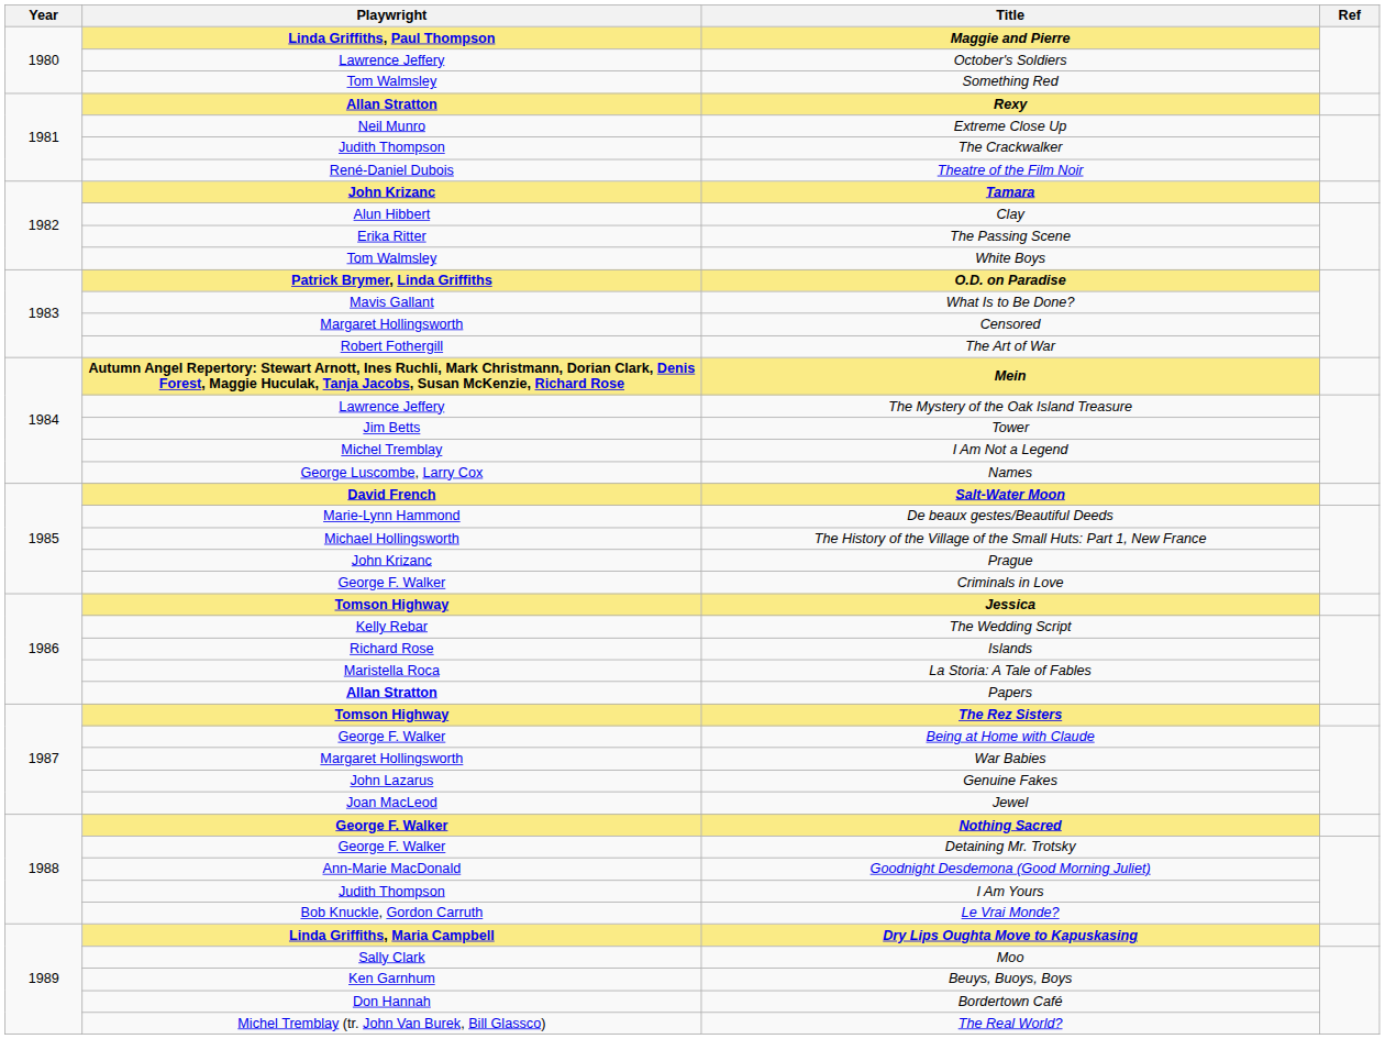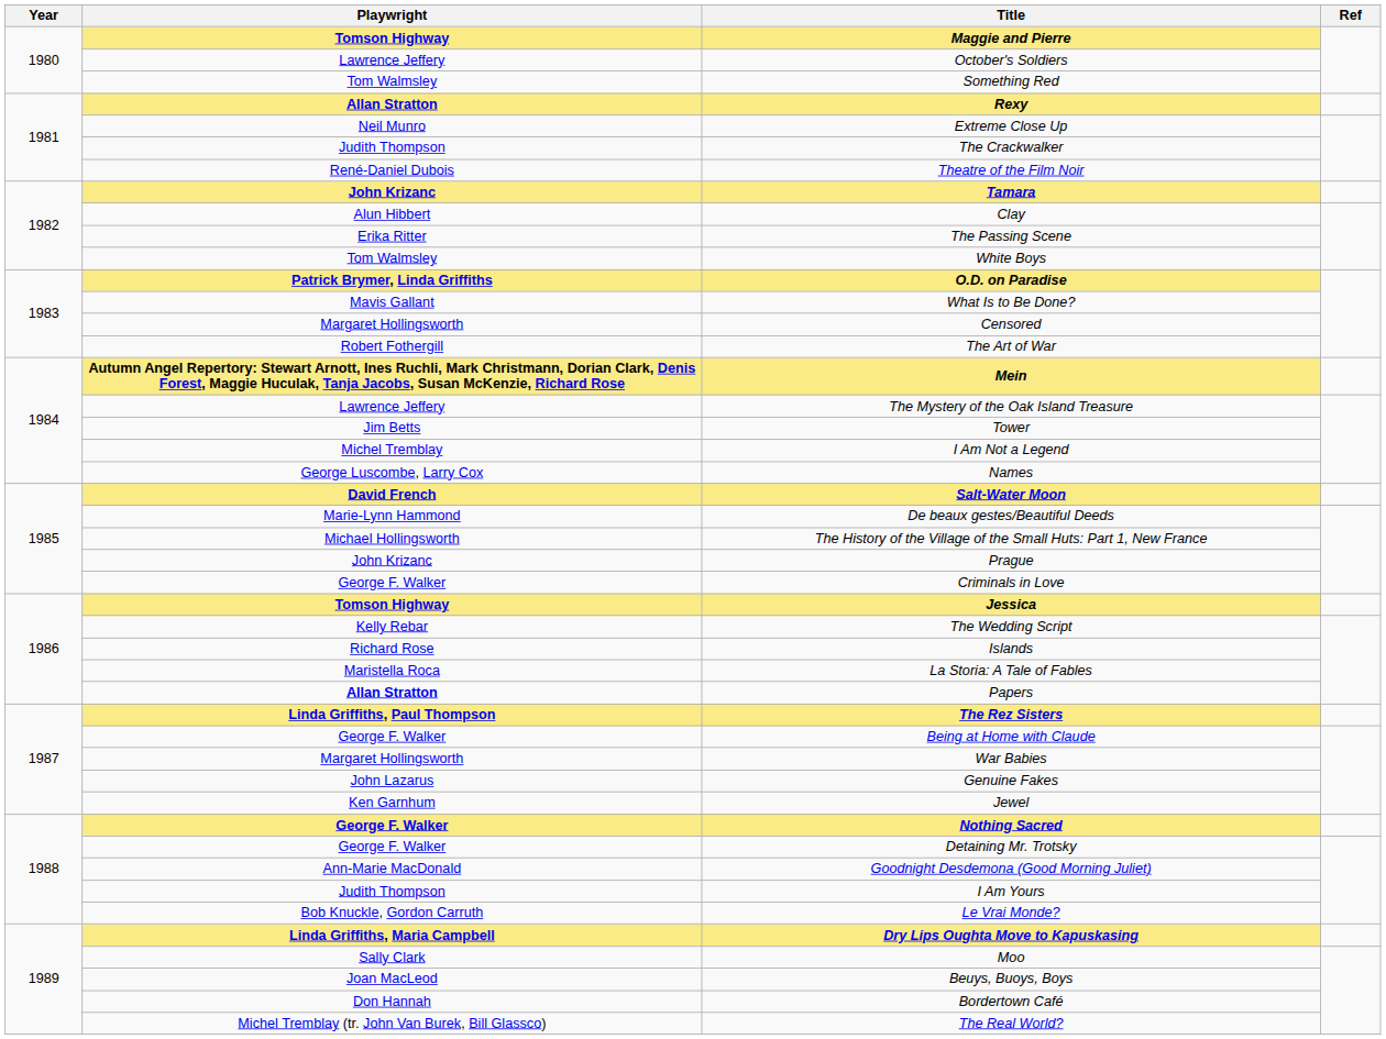 <table class="wikitable" width="100%" style="text-align:center;">
 <tr>
 <th>Year</th>
 <th width="45%">Playwright</th>
 <th width="45%">Title</th>
 <th>Ref</th>
 </tr>
 <tr>
 <td rowspan=3>1980</td>
-<td style="background:#FAEB86"><strong><a href='#'>Linda Griffiths</a>, <a href='#'>Paul Thompson</a></strong></td>
+<td style="background:#FAEB86"><strong><a href='#'>Tomson Highway</a></strong></td>
 <td style="background:#FAEB86"><strong><em>Maggie and Pierre</em></strong></td>
 <td rowspan=3></td>
 </tr>
 <tr>
 <td><a href='#'>Lawrence Jeffery</a></td>
 <td><em>October's Soldiers</em></td>
 </tr>
 <tr>
 <td><a href='#'>Tom Walmsley</a></td>
 <td><em>Something Red</em></td>
 </tr>
 <tr>
 <td rowspan=4>1981</td>
 <td style="background:#FAEB86"><strong><a href='#'>Allan Stratton</a></strong></td>
 <td style="background:#FAEB86"><strong><em>Rexy</em></strong></td>
 <td></td>
 </tr>
 <tr>
 <td><a href='#'>Neil Munro</a></td>
 <td><em>Extreme Close Up</em></td>
 <td rowspan=3></td>
 </tr>
 <tr>
 <td><a href='#'>Judith Thompson</a></td>
 <td><em>The Crackwalker</em></td>
 </tr>
 <tr>
 <td><a href='#'>René-Daniel Dubois</a></td>
 <td><em><a href='#'>Theatre of the Film Noir</a></em></td>
 </tr>
 <tr>
 <td rowspan=4>1982</td>
 <td style="background:#FAEB86"><strong><a href='#'>John Krizanc</a></strong></td>
 <td style="background:#FAEB86"><strong><em><a href='#'>Tamara</a></em></strong></td>
 <td></td>
 </tr>
 <tr>
 <td><a href='#'>Alun Hibbert</a></td>
 <td><em>Clay</em></td>
 <td rowspan=3></td>
 </tr>
 <tr>
 <td><a href='#'>Erika Ritter</a></td>
 <td><em>The Passing Scene</em></td>
 </tr>
 <tr>
 <td><a href='#'>Tom Walmsley</a></td>
 <td><em>White Boys</em></td>
 </tr>
 <tr>
 <td rowspan=4>1983</td>
 <td style="background:#FAEB86"><strong><a href='#'>Patrick Brymer</a>, <a href='#'>Linda Griffiths</a></strong></td>
 <td style="background:#FAEB86"><strong><em>O.D. on Paradise</em></strong></td>
 <td rowspan=4></td>
 </tr>
 <tr>
 <td><a href='#'>Mavis Gallant</a></td>
 <td><em>What Is to Be Done?</em></td>
 </tr>
 <tr>
 <td><a href='#'>Margaret Hollingsworth</a></td>
 <td><em>Censored</em></td>
 </tr>
 <tr>
 <td><a href='#'>Robert Fothergill</a></td>
 <td><em>The Art of War</em></td>
 </tr>
 <tr>
 <td rowspan=5>1984</td>
 <td style="background:#FAEB86"><strong>Autumn Angel Repertory: Stewart Arnott, Ines Ruchli, Mark Christmann, Dorian Clark, <a href='#'>Denis Forest</a>, Maggie Huculak, <a href='#'>Tanja Jacobs</a>, Susan McKenzie, <a href='#'>Richard Rose</a></strong></td>
 <td style="background:#FAEB86"><strong><em>Mein</em></strong></td>
 <td></td>
 </tr>
 <tr>
 <td><a href='#'>Lawrence Jeffery</a></td>
 <td><em>The Mystery of the Oak Island Treasure</em></td>
 <td rowspan=4></td>
 </tr>
 <tr>
 <td><a href='#'>Jim Betts</a></td>
 <td><em>Tower</em></td>
 </tr>
 <tr>
 <td><a href='#'>Michel Tremblay</a></td>
 <td><em>I Am Not a Legend</em></td>
 </tr>
 <tr>
 <td><a href='#'>George Luscombe</a>, <a href='#'>Larry Cox</a></td>
 <td><em>Names</em></td>
 </tr>
 <tr>
 <td rowspan=5>1985</td>
 <td style="background:#FAEB86"><strong><a href='#'>David French</a></strong></td>
 <td style="background:#FAEB86"><strong><em><a href='#'>Salt-Water Moon</a></em></strong></td>
 <td></td>
 </tr>
 <tr>
 <td><a href='#'>Marie-Lynn Hammond</a></td>
 <td><em>De beaux gestes/Beautiful Deeds</em></td>
 <td rowspan=4></td>
 </tr>
 <tr>
 <td><a href='#'>Michael Hollingsworth</a></td>
 <td><em>The History of the Village of the Small Huts: Part 1, New France</em></td>
 </tr>
 <tr>
 <td><a href='#'>John Krizanc</a></td>
 <td><em>Prague</em></td>
 </tr>
 <tr>
 <td><a href='#'>George F. Walker</a></td>
 <td><em>Criminals in Love</em></td>
 </tr>
 <tr>
 <td rowspan=5>1986</td>
 <td style="background:#FAEB86"><strong><a href='#'>Tomson Highway</a></strong></td>
 <td style="background:#FAEB86"><strong><em>Jessica</em></strong></td>
 <td></td>
 </tr>
 <tr>
 <td><a href='#'>Kelly Rebar</a></td>
 <td><em>The Wedding Script</em></td>
 <td rowspan=4></td>
 </tr>
 <tr>
 <td><a href='#'>Richard Rose</a></td>
 <td><em>Islands</em></td>
 </tr>
 <tr>
 <td><a href='#'>Maristella Roca</a></td>
 <td><em>La Storia: A Tale of Fables</em></td>
 </tr>
 <tr>
 <td><strong><a href='#'>Allan Stratton</a></strong></td>
 <td><em>Papers</em></td>
 </tr>
 <tr>
 <td rowspan=5>1987</td>
-<td style="background:#FAEB86"><strong><a href='#'>Tomson Highway</a></strong></td>
+<td style="background:#FAEB86"><strong><a href='#'>Linda Griffiths</a>, <a href='#'>Paul Thompson</a></strong></td>
 <td style="background:#FAEB86"><strong><em><a href='#'>The Rez Sisters</a></em></strong></td>
 <td></td>
 </tr>
 <tr>
 <td><a href='#'>George F. Walker</a></td>
 <td><em><a href='#'>Being at Home with Claude</a></em></td>
 <td rowspan=4></td>
 </tr>
 <tr>
 <td><a href='#'>Margaret Hollingsworth</a></td>
 <td><em>War Babies</em></td>
 </tr>
 <tr>
 <td><a href='#'>John Lazarus</a></td>
 <td><em>Genuine Fakes</em></td>
 </tr>
 <tr>
-<td><a href='#'>Joan MacLeod</a></td>
+<td><a href='#'>Ken Garnhum</a></td>
 <td><em>Jewel</em></td>
 </tr>
 <tr>
 <td rowspan=5>1988</td>
 <td style="background:#FAEB86"><strong><a href='#'>George F. Walker</a></strong></td>
 <td style="background:#FAEB86"><strong><em><a href='#'>Nothing Sacred</a></em></strong></td>
 <td></td>
 </tr>
 <tr>
 <td><a href='#'>George F. Walker</a></td>
 <td><em>Detaining Mr. Trotsky</em></td>
 <td rowspan=4></td>
 </tr>
 <tr>
 <td><a href='#'>Ann-Marie MacDonald</a></td>
 <td><em><a href='#'>Goodnight Desdemona (Good Morning Juliet)</a></em></td>
 </tr>
 <tr>
 <td><a href='#'>Judith Thompson</a></td>
 <td><em>I Am Yours</em></td>
 </tr>
 <tr>
 <td><a href='#'>Bob Knuckle</a>, <a href='#'>Gordon Carruth</a></td>
 <td><em><a href='#'>Le Vrai Monde?</a></em></td>
 </tr>
 <tr>
 <td rowspan=5>1989</td>
 <td style="background:#FAEB86"><strong><a href='#'>Linda Griffiths</a>, <a href='#'>Maria Campbell</a></strong></td>
 <td style="background:#FAEB86"><strong><em><a href='#'>Dry Lips Oughta Move to Kapuskasing</a></em></strong></td>
 <td></td>
 </tr>
 <tr>
 <td><a href='#'>Sally Clark</a></td>
 <td><em>Moo</em></td>
 <td rowspan=4></td>
 </tr>
 <tr>
-<td><a href='#'>Ken Garnhum</a></td>
+<td><a href='#'>Joan MacLeod</a></td>
 <td><em>Beuys, Buoys, Boys</em></td>
 </tr>
 <tr>
 <td><a href='#'>Don Hannah</a></td>
 <td><em>Bordertown Café</em></td>
 </tr>
 <tr>
 <td><a href='#'>Michel Tremblay</a> (tr. <a href='#'>John Van Burek</a>, <a href='#'>Bill Glassco</a>)</td>
 <td><em><a href='#'>The Real World?</a></em></td>
 </tr>
 </table>
